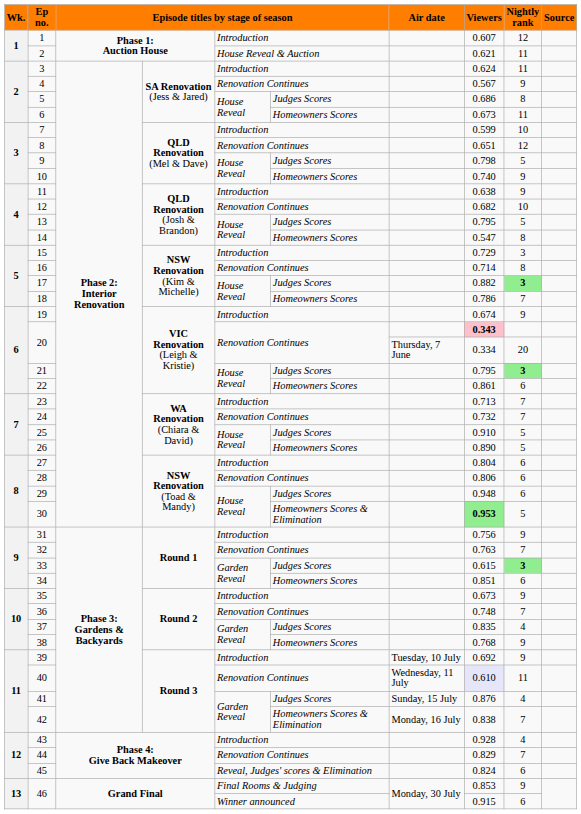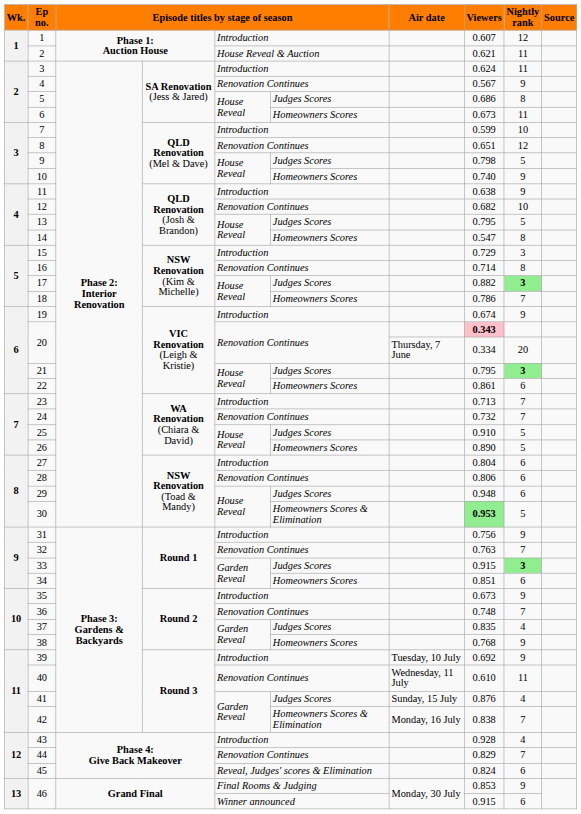 <table class="wikitable" style="text-align:center; font-size:98%; line-height:16px;">
 <tr>
 <th scope="col" style="background:#FF7E00; color:black;">Wk.</th>
 <th scope="col" style="background:#FF7E00; color:black;">Ep no.</th>
 <th scope="col" style="background:#FF7E00; color:black;"  colspan="4">Episode titles by stage of season</th>
 <th scope="col" style="background:#FF7E00; color:black;">Air date</th>
 <th scope="col" style="background:#FF7E00; color:black;">Viewers<br><small></small></th>
 <th scope="col" style="background:#FF7E00; color:black;">Nightly<br>rank</th>
 <th scope="col" style="background:#FF7E00; color:black;">Source</th>
 </tr>
 <tr>
 <th rowspan="2">1</th>
 <td>1</td>
 <td colspan="2" rowspan="2"><strong>Phase 1:</strong><br><strong>Auction House</strong></td>
 <td colspan="2" style="text-align:left"><em>Introduction</em></td>
 <td style="text-align:left"></td>
 <td>0.607</td>
 <td>12</td>
 <td></td>
 </tr>
 <tr>
 <td>2</td>
 <td colspan="2" style="text-align:left"><em>House Reveal & Auction</em></td>
 <td style="text-align:left"></td>
 <td>0.621</td>
 <td>11</td>
 <td></td>
 </tr>
 <tr>
 <th rowspan="4">2</th>
 <td>3</td>
 <td rowspan="29 "><strong>Phase 2:</strong><br><strong>Interior Renovation</strong></td>
 <td rowspan="4"><strong>SA Renovation</strong><br>(Jess & Jared)</td>
 <td colspan="2" style="text-align:left"><em>Introduction</em></td>
 <td style="text-align:left"></td>
 <td>0.624</td>
 <td>11</td>
 <td></td>
 </tr>
 <tr>
 <td>4</td>
 <td colspan="2" style="text-align:left"><em>Renovation Continues</em></td>
 <td style="text-align:left"></td>
 <td>0.567</td>
 <td>9</td>
 <td></td>
 </tr>
 <tr>
 <td>5</td>
 <td rowspan="2" style="text-align:left"><em>House Reveal</em></td>
 <td style="text-align:left"><em>Judges Scores</em></td>
 <td style="text-align:left"></td>
 <td>0.686</td>
 <td>8</td>
 <td></td>
 </tr>
 <tr>
 <td>6</td>
 <td style="text-align:left"><em>Homeowners Scores</em></td>
 <td style="text-align:left"></td>
 <td>0.673</td>
 <td>11</td>
 <td></td>
 </tr>
 <tr>
 <th rowspan="4">3</th>
 <td>7</td>
 <td rowspan="4"><strong>QLD Renovation</strong><br>(Mel & Dave)</td>
 <td colspan="2" style="text-align:left"><em>Introduction</em></td>
 <td style="text-align:left"></td>
 <td>0.599</td>
 <td>10</td>
 <td></td>
 </tr>
 <tr>
 <td>8</td>
 <td colspan="2" style="text-align:left"><em>Renovation Continues</em></td>
 <td style="text-align:left"></td>
 <td>0.651</td>
 <td>12</td>
 <td></td>
 </tr>
 <tr>
 <td>9</td>
 <td rowspan="2" style="text-align:left"><em>House Reveal</em></td>
 <td style="text-align:left"><em>Judges Scores</em></td>
 <td style="text-align:left"></td>
 <td>0.798</td>
 <td>5</td>
 <td></td>
 </tr>
 <tr>
 <td>10</td>
 <td style="text-align:left"><em>Homeowners Scores</em></td>
 <td style="text-align:left"></td>
 <td>0.740</td>
 <td>9</td>
 <td></td>
 </tr>
 <tr>
 <th rowspan="4">4</th>
 <td>11</td>
 <td rowspan="4"><strong>QLD Renovation</strong><br>(Josh & Brandon)</td>
 <td colspan="2" style="text-align:left"><em>Introduction</em></td>
 <td style="text-align:left"></td>
 <td>0.638</td>
 <td>9</td>
 <td></td>
 </tr>
 <tr>
 <td>12</td>
 <td colspan="2" style="text-align:left"><em>Renovation Continues</em></td>
 <td style="text-align:left"></td>
 <td>0.682</td>
 <td>10</td>
 <td></td>
 </tr>
 <tr>
 <td>13</td>
 <td rowspan="2" style="text-align:left"><em>House Reveal</em></td>
 <td style="text-align:left"><em>Judges Scores</em></td>
 <td style="text-align:left"></td>
 <td>0.795</td>
 <td>5</td>
 <td></td>
 </tr>
 <tr>
 <td>14</td>
 <td style="text-align:left"><em>Homeowners Scores</em></td>
 <td style="text-align:left"></td>
 <td>0.547</td>
 <td>8</td>
 <td></td>
 </tr>
 <tr>
 <th rowspan="4">5</th>
 <td>15</td>
 <td rowspan="4"><strong>NSW Renovation</strong><br>(Kim & Michelle)</td>
 <td colspan="2" style="text-align:left"><em>Introduction</em></td>
 <td style="text-align:left"></td>
 <td>0.729</td>
 <td>3</td>
 <td></td>
 </tr>
 <tr>
 <td>16</td>
 <td colspan="2" style="text-align:left"><em>Renovation Continues</em></td>
 <td style="text-align:left"></td>
 <td>0.714</td>
 <td>8</td>
 <td></td>
 </tr>
 <tr>
 <td>17</td>
 <td rowspan="2" style="text-align:left"><em>House Reveal</em></td>
 <td style="text-align:left"><em>Judges Scores</em></td>
 <td style="text-align:left"></td>
 <td>0.882</td>
 <td style="background:lightgreen"><strong>3</strong></td>
 <td></td>
 </tr>
 <tr>
 <td>18</td>
 <td style="text-align:left"><em>Homeowners Scores</em></td>
 <td style="text-align:left"></td>
 <td>0.786</td>
 <td>7</td>
 <td></td>
 </tr>
 <tr>
 <th rowspan="5">6</th>
 <td>19</td>
 <td rowspan="5"><strong>VIC Renovation</strong><br>(Leigh & Kristie)</td>
 <td colspan="2" style="text-align:left"><em>Introduction</em></td>
 <td style="text-align:left"></td>
 <td>0.674</td>
 <td>9</td>
 <td></td>
 </tr>
 <tr>
 <td rowspan="2">20</td>
 <td rowspan="2" colspan="2" style="text-align:left"><em>Renovation Continues</em></td>
 <td style="text-align:left"></td>
 <td style="background:pink"><strong>0.343</strong></td>
 <td></td>
 <td></td>
 </tr>
 <tr>
 <td style="text-align:left">Thursday, 7 June</td>
 <td>0.334</td>
 <td>20</td>
 <td></td>
 </tr>
 <tr>
 <td>21</td>
 <td rowspan="2" style="text-align:left"><em>House Reveal</em></td>
 <td style="text-align:left"><em>Judges Scores</em></td>
 <td style="text-align:left"></td>
 <td>0.795</td>
 <td style="background:lightgreen"><strong>3</strong></td>
 <td></td>
 </tr>
 <tr>
 <td>22</td>
 <td style="text-align:left"><em>Homeowners Scores</em></td>
 <td style="text-align:left"></td>
 <td>0.861</td>
 <td>6</td>
 <td></td>
 </tr>
 <tr>
 <th rowspan="4">7</th>
 <td>23</td>
 <td rowspan="4"><strong>WA Renovation</strong><br>(Chiara & David)</td>
 <td colspan="2" style="text-align:left"><em>Introduction</em></td>
 <td style="text-align:left"></td>
 <td>0.713</td>
 <td>7</td>
 <td></td>
 </tr>
 <tr>
 <td>24</td>
 <td colspan="2" style="text-align:left"><em>Renovation Continues</em></td>
 <td style="text-align:left"></td>
 <td>0.732</td>
 <td>7</td>
 <td></td>
 </tr>
 <tr>
 <td>25</td>
 <td rowspan="2" style="text-align:left"><em>House Reveal</em></td>
 <td style="text-align:left"><em>Judges Scores</em></td>
 <td style="text-align:left"></td>
 <td>0.910</td>
 <td>5</td>
 <td></td>
 </tr>
 <tr>
 <td>26</td>
 <td style="text-align:left"><em>Homeowners Scores</em></td>
 <td style="text-align:left"></td>
 <td>0.890</td>
 <td>5</td>
 <td></td>
 </tr>
 <tr>
 <th rowspan="4">8</th>
 <td>27</td>
 <td rowspan="4"><strong>NSW Renovation</strong><br>(Toad & Mandy)</td>
 <td colspan="2" style="text-align:left"><em>Introduction</em></td>
 <td style="text-align:left"></td>
 <td>0.804</td>
 <td>6</td>
 <td></td>
 </tr>
 <tr>
 <td>28</td>
 <td colspan="2" style="text-align:left"><em>Renovation Continues</em></td>
 <td style="text-align:left"></td>
 <td>0.806</td>
 <td>6</td>
 <td></td>
 </tr>
 <tr>
 <td>29</td>
 <td rowspan="2" style="text-align:left"><em>House Reveal</em></td>
 <td style="text-align:left"><em>Judges Scores</em></td>
 <td style="text-align:left"></td>
 <td>0.948</td>
 <td>6</td>
 <td></td>
 </tr>
 <tr>
 <td>30</td>
 <td style="text-align:left"><em>Homeowners Scores & Elimination</em></td>
 <td style="text-align:left"></td>
 <td style="background:lightgreen"><strong>0.953</strong></td>
 <td>5</td>
 <td></td>
 </tr>
 <tr>
 <th rowspan="4">9</th>
 <td>31</td>
 <td rowspan="12"><strong>Phase 3:</strong><br><strong>Gardens & Backyards</strong></td>
 <td rowspan="4"><strong>Round 1</strong></td>
 <td colspan="2" style="text-align:left"><em>Introduction</em></td>
 <td style="text-align:left"></td>
 <td>0.756</td>
 <td>9</td>
 <td></td>
 </tr>
 <tr>
 <td>32</td>
 <td colspan="2" style="text-align:left"><em>Renovation Continues</em></td>
 <td style="text-align:left"></td>
 <td>0.763</td>
 <td>7</td>
 <td></td>
 </tr>
 <tr>
 <td>33</td>
 <td rowspan="2" style="text-align:left"><em>Garden Reveal</em></td>
 <td style="text-align:left"><em>Judges Scores</em></td>
 <td style="text-align:left"></td>
-<td>0.615</td>
+<td>0.915</td>
 <td style="background:lightgreen"><strong>3</strong></td>
 <td></td>
 </tr>
 <tr>
 <td>34</td>
 <td style="text-align:left"><em>Homeowners Scores</em></td>
 <td style="text-align:left"></td>
 <td>0.851</td>
 <td>6</td>
 <td></td>
 </tr>
 <tr>
 <th rowspan="4">10</th>
 <td>35</td>
 <td rowspan="4"><strong>Round 2</strong></td>
 <td colspan="2" style="text-align:left"><em>Introduction</em></td>
 <td style="text-align:left"></td>
 <td>0.673</td>
 <td>9</td>
 <td></td>
 </tr>
 <tr>
 <td>36</td>
 <td colspan="2" style="text-align:left"><em>Renovation Continues</em></td>
 <td style="text-align:left"></td>
 <td>0.748</td>
 <td>7</td>
 <td></td>
 </tr>
 <tr>
 <td>37</td>
 <td rowspan="2" style="text-align:left"><em>Garden Reveal</em></td>
 <td style="text-align:left"><em>Judges Scores</em></td>
 <td style="text-align:left"></td>
 <td>0.835</td>
 <td>4</td>
 <td></td>
 </tr>
 <tr>
 <td>38</td>
 <td style="text-align:left"><em>Homeowners Scores</em></td>
 <td style="text-align:left"></td>
 <td>0.768</td>
 <td>9</td>
 <td></td>
 </tr>
 <tr>
 <th rowspan="4">11</th>
 <td>39</td>
 <td rowspan="4"><strong>Round 3</strong></td>
 <td colspan="2" style="text-align:left"><em>Introduction</em></td>
 <td style="text-align:left">Tuesday, 10 July</td>
 <td>0.692</td>
 <td>9</td>
 <td></td>
 </tr>
 <tr>
 <td>40</td>
 <td colspan="2" style="text-align:left"><em>Renovation Continues</em></td>
 <td style="text-align:left">Wednesday, 11 July</td>
-<td style="background: lavender;">0.610</td>
+<td>0.610</td>
 <td>11</td>
 <td></td>
 </tr>
 <tr>
 <td>41</td>
 <td rowspan="2" style="text-align:left"><em>Garden Reveal</em></td>
 <td style="text-align:left"><em>Judges Scores</em></td>
 <td style="text-align:left">Sunday, 15 July</td>
 <td>0.876</td>
 <td>4</td>
 <td></td>
 </tr>
 <tr>
 <td>42</td>
 <td style="text-align:left"><em>Homeowners Scores & Elimination</em></td>
 <td style="text-align:left">Monday, 16 July</td>
 <td>0.838</td>
 <td>7</td>
 <td></td>
 </tr>
 <tr>
 <th rowspan="3">12</th>
 <td>43</td>
 <td rowspan="3" colspan="2"><strong>Phase 4:<br>Give Back Makeover</strong></td>
 <td colspan="2" style="text-align:left"><em>Introduction</em></td>
 <td style="text-align:left"></td>
 <td>0.928</td>
 <td>4</td>
 <td></td>
 </tr>
 <tr>
 <td>44</td>
 <td colspan="2" style="text-align:left"><em>Renovation Continues</em></td>
 <td style="text-align:left"></td>
 <td>0.829</td>
 <td>7</td>
 <td></td>
 </tr>
 <tr>
 <td>45</td>
 <td colspan="2" style="text-align:left"><em>Reveal, Judges' scores & Elimination</em></td>
 <td style="text-align:left"></td>
 <td>0.824</td>
 <td>6</td>
 <td></td>
 </tr>
 <tr>
 <th rowspan="2">13</th>
 <td rowspan="2">46</td>
 <td colspan="2" rowspan="2"><strong>Grand Final</strong></td>
 <td colspan="2" style="text-align:left"><em>Final Rooms & Judging</em></td>
 <td style="text-align:left" rowspan="2">Monday, 30 July</td>
 <td>0.853</td>
 <td>9</td>
 <td rowspan="2"></td>
 </tr>
 <tr>
 <td colspan="2" style="text-align:left"><em>Winner announced</em></td>
 <td>0.915</td>
 <td>6</td>
 </tr>
 </table>
